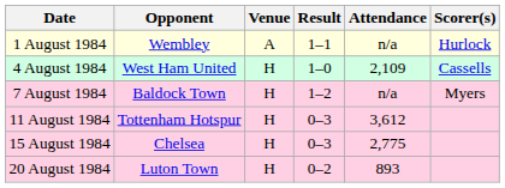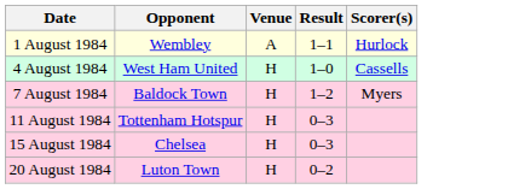 <table class="wikitable sortable" style="text-align:center;">
 <tr>
 <th>Date</th>
 <th>Opponent</th>
 <th>Venue</th>
 <th>Result</th>
-<th>Attendance</th>
 <th>Scorer(s)</th>
 </tr>
 <tr style="background:#ffd;">
 <td>1 August 1984</td>
 <td><a href='#'>Wembley</a></td>
 <td>A</td>
 <td>1–1</td>
-<td>n/a</td>
 <td><a href='#'>Hurlock</a></td>
 </tr>
 <tr style="background:#d0ffe3;">
 <td>4 August 1984</td>
 <td><a href='#'>West Ham United</a></td>
 <td>H</td>
 <td>1–0</td>
-<td>2,109</td>
 <td><a href='#'>Cassells</a></td>
 </tr>
 <tr style="background:#ffd0e3;">
 <td>7 August 1984</td>
 <td><a href='#'>Baldock Town</a></td>
 <td>H</td>
 <td>1–2</td>
-<td>n/a</td>
 <td>Myers</td>
 </tr>
 <tr style="background:#ffd0e3;">
 <td>11 August 1984</td>
 <td><a href='#'>Tottenham Hotspur</a></td>
 <td>H</td>
 <td>0–3</td>
-<td>3,612</td>
 <td></td>
 </tr>
 <tr style="background:#ffd0e3;">
 <td>15 August 1984</td>
 <td><a href='#'>Chelsea</a></td>
 <td>H</td>
 <td>0–3</td>
-<td>2,775</td>
 <td></td>
 </tr>
 <tr style="background:#ffd0e3;">
 <td>20 August 1984</td>
 <td><a href='#'>Luton Town</a></td>
 <td>H</td>
 <td>0–2</td>
-<td>893</td>
 <td></td>
 </tr>
 </table>
